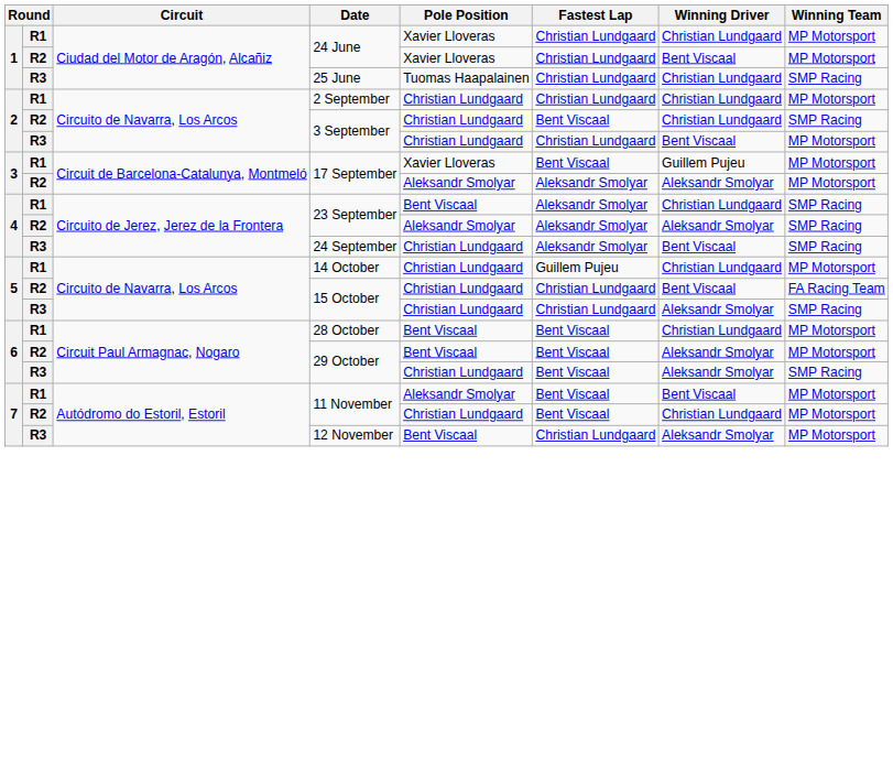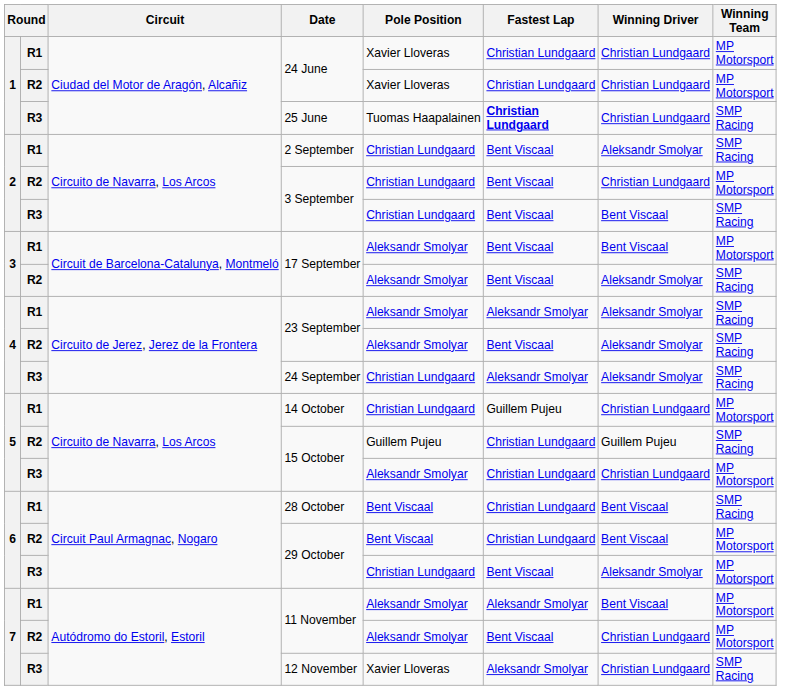 <table class="wikitable" style="font-size: 85%">
 <tr>
 <th colspan=2>Round</th>
 <th>Circuit</th>
 <th>Date</th>
 <th>Pole Position</th>
 <th>Fastest Lap</th>
 <th>Winning Driver</th>
 <th>Winning Team</th>
 </tr>
 <tr>
 <th rowspan=3>1</th>
 <th>R1</th>
 <td rowspan=3> <a href='#'>Ciudad del Motor de Aragón</a>, <a href='#'>Alcañiz</a></td>
 <td rowspan=2>24 June</td>
 <td> Xavier Lloveras</td>
 <td nowrap> <a href='#'>Christian Lundgaard</a></td>
 <td nowrap> <a href='#'>Christian Lundgaard</a></td>
 <td> <a href='#'>MP Motorsport</a></td>
 </tr>
 <tr>
 <th>R2</th>
 <td> Xavier Lloveras</td>
 <td> <a href='#'>Christian Lundgaard</a></td>
-<td> <a href='#'>Bent Viscaal</a></td>
+<td> <a href='#'>Christian Lundgaard</a></td>
 <td> <a href='#'>MP Motorsport</a></td>
 </tr>
 <tr>
 <th>R3</th>
 <td>25 June</td>
 <td nowrap> Tuomas Haapalainen</td>
-<td> <a href='#'>Christian Lundgaard</a></td>
+<td><strong> <a href='#'>Christian Lundgaard</a></strong></td>
 <td> <a href='#'>Christian Lundgaard</a></td>
 <td> <a href='#'>SMP Racing</a></td>
 </tr>
 <tr>
 <th rowspan=3>2</th>
 <th>R1</th>
 <td rowspan=3> <a href='#'>Circuito de Navarra</a>, <a href='#'>Los Arcos</a></td>
 <td>2 September</td>
 <td nowrap> <a href='#'>Christian Lundgaard</a></td>
+<td> <a href='#'>Bent Viscaal</a></td>
+<td> <a href='#'>Aleksandr Smolyar</a></td>
+<td> <a href='#'>SMP Racing</a></td>
+</tr>
+<tr>
+<th>R2</th>
+<td rowspan=2>3 September</td>
 <td> <a href='#'>Christian Lundgaard</a></td>
+<td> <a href='#'>Bent Viscaal</a></td>
 <td> <a href='#'>Christian Lundgaard</a></td>
 <td> <a href='#'>MP Motorsport</a></td>
 </tr>
 <tr>
-<th>R2</th>
-<td rowspan=2>3 September</td>
-<td style="background: lightyellow;"> <a href='#'>Christian Lundgaard</a></td>
-<td> <a href='#'>Bent Viscaal</a></td>
-<td> <a href='#'>Christian Lundgaard</a></td>
-<td> <a href='#'>SMP Racing</a></td>
-</tr>
-<tr>
 <th>R3</th>
 <td> <a href='#'>Christian Lundgaard</a></td>
-<td> <a href='#'>Christian Lundgaard</a></td>
 <td> <a href='#'>Bent Viscaal</a></td>
-<td> <a href='#'>MP Motorsport</a></td>
+<td> <a href='#'>Bent Viscaal</a></td>
+<td> <a href='#'>SMP Racing</a></td>
 </tr>
 <tr>
 <th rowspan=2>3</th>
 <th>R1</th>
 <td rowspan=2 nowrap> <a href='#'>Circuit de Barcelona-Catalunya</a>, <a href='#'>Montmeló</a></td>
 <td rowspan=2 nowrap>17 September</td>
-<td> Xavier Lloveras</td>
+<td> <a href='#'>Aleksandr Smolyar</a></td>
 <td> <a href='#'>Bent Viscaal</a></td>
-<td> Guillem Pujeu</td>
+<td> <a href='#'>Bent Viscaal</a></td>
 <td> <a href='#'>MP Motorsport</a></td>
 </tr>
 <tr>
 <th>R2</th>
 <td> <a href='#'>Aleksandr Smolyar</a></td>
+<td> <a href='#'>Bent Viscaal</a></td>
 <td> <a href='#'>Aleksandr Smolyar</a></td>
-<td> <a href='#'>Aleksandr Smolyar</a></td>
-<td> <a href='#'>MP Motorsport</a></td>
+<td> <a href='#'>SMP Racing</a></td>
 </tr>
 <tr>
 <th rowspan=3>4</th>
 <th>R1</th>
 <td rowspan=3> <a href='#'>Circuito de Jerez</a>, <a href='#'>Jerez de la Frontera</a></td>
 <td rowspan=2>23 September</td>
-<td> <a href='#'>Bent Viscaal</a></td>
 <td> <a href='#'>Aleksandr Smolyar</a></td>
-<td> <a href='#'>Christian Lundgaard</a></td>
+<td> <a href='#'>Aleksandr Smolyar</a></td>
+<td> <a href='#'>Aleksandr Smolyar</a></td>
 <td> <a href='#'>SMP Racing</a></td>
 </tr>
 <tr>
 <th>R2</th>
 <td> <a href='#'>Aleksandr Smolyar</a></td>
-<td> <a href='#'>Aleksandr Smolyar</a></td>
+<td> <a href='#'>Bent Viscaal</a></td>
 <td> <a href='#'>Aleksandr Smolyar</a></td>
 <td> <a href='#'>SMP Racing</a></td>
 </tr>
 <tr>
 <th>R3</th>
 <td>24 September</td>
 <td> <a href='#'>Christian Lundgaard</a></td>
 <td> <a href='#'>Aleksandr Smolyar</a></td>
-<td> <a href='#'>Bent Viscaal</a></td>
+<td> <a href='#'>Aleksandr Smolyar</a></td>
 <td> <a href='#'>SMP Racing</a></td>
 </tr>
 <tr>
 <th rowspan=3>5</th>
 <th>R1</th>
 <td rowspan=3> <a href='#'>Circuito de Navarra</a>, <a href='#'>Los Arcos</a></td>
 <td>14 October</td>
 <td> <a href='#'>Christian Lundgaard</a></td>
 <td> Guillem Pujeu</td>
 <td> <a href='#'>Christian Lundgaard</a></td>
 <td> <a href='#'>MP Motorsport</a></td>
 </tr>
 <tr>
 <th>R2</th>
 <td rowspan=2>15 October</td>
+<td> Guillem Pujeu</td>
 <td> <a href='#'>Christian Lundgaard</a></td>
-<td> <a href='#'>Christian Lundgaard</a></td>
-<td> <a href='#'>Bent Viscaal</a></td>
-<td nowrap> <a href='#'>FA Racing Team</a></td>
+<td> Guillem Pujeu</td>
+<td> <a href='#'>SMP Racing</a></td>
 </tr>
 <tr>
 <th>R3</th>
+<td> <a href='#'>Aleksandr Smolyar</a></td>
 <td> <a href='#'>Christian Lundgaard</a></td>
 <td> <a href='#'>Christian Lundgaard</a></td>
-<td> <a href='#'>Aleksandr Smolyar</a></td>
-<td> <a href='#'>SMP Racing</a></td>
+<td> <a href='#'>MP Motorsport</a></td>
 </tr>
 <tr>
 <th rowspan=3>6</th>
 <th>R1</th>
 <td rowspan=3> <a href='#'>Circuit Paul Armagnac</a>, <a href='#'>Nogaro</a></td>
 <td>28 October</td>
 <td> <a href='#'>Bent Viscaal</a></td>
+<td> <a href='#'>Christian Lundgaard</a></td>
 <td> <a href='#'>Bent Viscaal</a></td>
-<td> <a href='#'>Christian Lundgaard</a></td>
-<td> <a href='#'>MP Motorsport</a></td>
+<td> <a href='#'>SMP Racing</a></td>
 </tr>
 <tr>
 <th>R2</th>
 <td rowspan=2>29 October</td>
 <td> <a href='#'>Bent Viscaal</a></td>
+<td> <a href='#'>Christian Lundgaard</a></td>
 <td> <a href='#'>Bent Viscaal</a></td>
-<td> <a href='#'>Aleksandr Smolyar</a></td>
 <td> <a href='#'>MP Motorsport</a></td>
 </tr>
 <tr>
 <th>R3</th>
 <td> <a href='#'>Christian Lundgaard</a></td>
 <td> <a href='#'>Bent Viscaal</a></td>
 <td> <a href='#'>Aleksandr Smolyar</a></td>
-<td> <a href='#'>SMP Racing</a></td>
+<td> <a href='#'>MP Motorsport</a></td>
 </tr>
 <tr>
 <th rowspan=3>7</th>
 <th>R1</th>
 <td rowspan=3> <a href='#'>Autódromo do Estoril</a>, <a href='#'>Estoril</a></td>
 <td rowspan=2>11 November</td>
 <td> <a href='#'>Aleksandr Smolyar</a></td>
-<td> <a href='#'>Bent Viscaal</a></td>
+<td> <a href='#'>Aleksandr Smolyar</a></td>
 <td> <a href='#'>Bent Viscaal</a></td>
 <td> <a href='#'>MP Motorsport</a></td>
 </tr>
 <tr>
 <th>R2</th>
-<td> <a href='#'>Christian Lundgaard</a></td>
+<td> <a href='#'>Aleksandr Smolyar</a></td>
 <td> <a href='#'>Bent Viscaal</a></td>
 <td> <a href='#'>Christian Lundgaard</a></td>
 <td> <a href='#'>MP Motorsport</a></td>
 </tr>
 <tr>
 <th>R3</th>
 <td>12 November</td>
-<td> <a href='#'>Bent Viscaal</a></td>
+<td> Xavier Lloveras</td>
+<td> <a href='#'>Aleksandr Smolyar</a></td>
 <td> <a href='#'>Christian Lundgaard</a></td>
-<td> <a href='#'>Aleksandr Smolyar</a></td>
-<td> <a href='#'>MP Motorsport</a></td>
+<td> <a href='#'>SMP Racing</a></td>
 </tr>
 </table>
